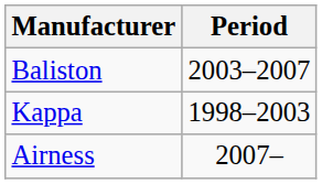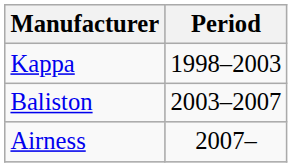 <table class="wikitable" style="text-align:center">
 <tr>
 <th>Manufacturer</th>
 <th>Period</th>
 </tr>
 <tr>
+<td align="Left"> <a href='#'>Kappa</a></td>
+<td>1998–2003</td>
+</tr>
+<tr>
 <td align="Left"> <a href='#'>Baliston</a></td>
 <td>2003–2007</td>
-</tr>
-<tr>
-<td align="Left"> <a href='#'>Kappa</a></td>
-<td>1998–2003</td>
 </tr>
 <tr>
 <td align="Left"> <a href='#'>Airness</a></td>
 <td>2007–</td>
 </tr>
 </table>
